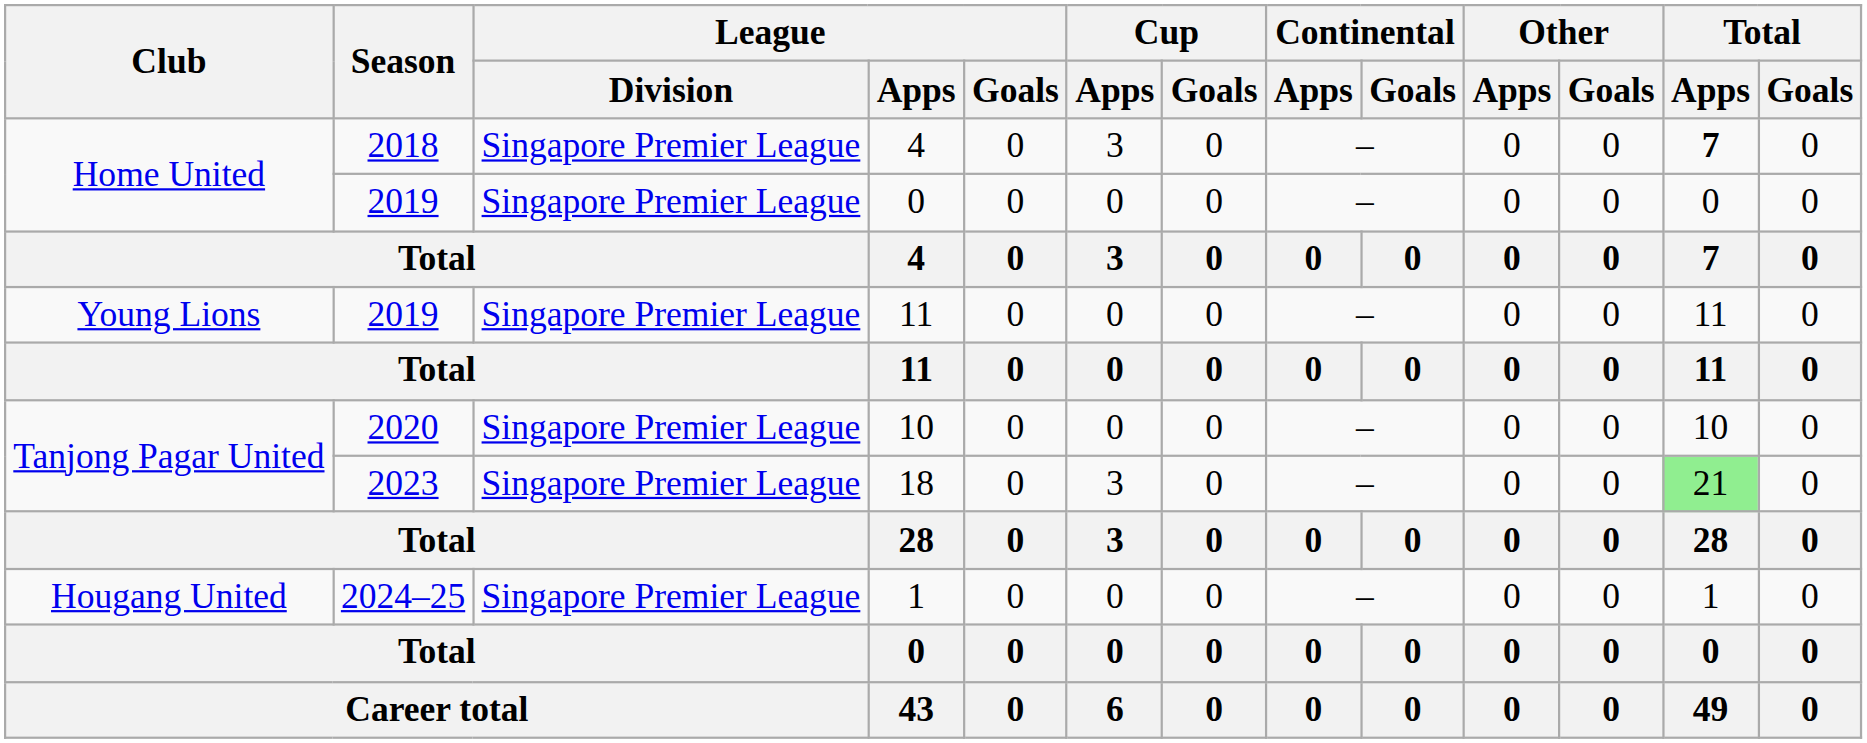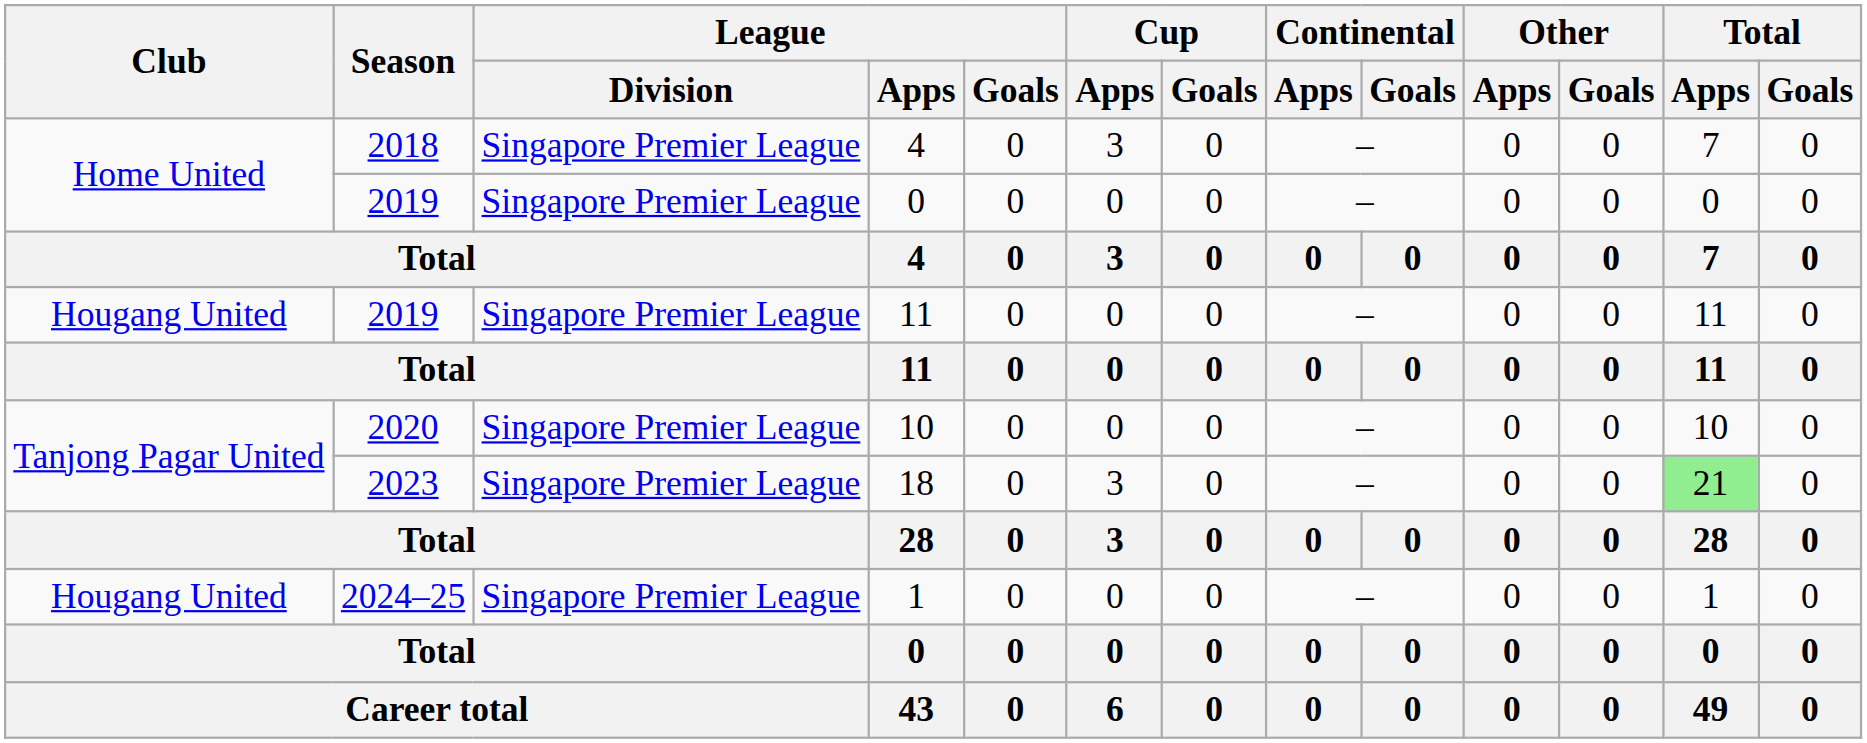 <table class="wikitable" style="text-align: center">
 <tr>
 <th rowspan="2">Club</th>
 <th rowspan="2">Season</th>
 <th colspan="3">League</th>
 <th colspan="2">Cup</th>
 <th colspan="2">Continental</th>
 <th colspan="2">Other</th>
 <th colspan="2">Total</th>
 </tr>
 <tr>
 <th>Division</th>
 <th>Apps</th>
 <th>Goals</th>
 <th>Apps</th>
 <th>Goals</th>
 <th>Apps</th>
 <th>Goals</th>
 <th>Apps</th>
 <th>Goals</th>
 <th>Apps</th>
 <th>Goals</th>
 </tr>
 <tr>
 <td rowspan="2"><a href='#'>Home United</a></td>
 <td><a href='#'>2018</a></td>
 <td><a href='#'>Singapore Premier League</a></td>
 <td>4</td>
 <td>0</td>
 <td>3</td>
 <td>0</td>
 <td colspan="2">–</td>
 <td>0</td>
 <td>0</td>
-<td><strong>7</strong></td>
+<td>7</td>
 <td>0</td>
 </tr>
 <tr>
 <td><a href='#'>2019</a></td>
 <td><a href='#'>Singapore Premier League</a></td>
 <td>0</td>
 <td>0</td>
 <td>0</td>
 <td>0</td>
 <td colspan="2">–</td>
 <td>0</td>
 <td>0</td>
 <td>0</td>
 <td>0</td>
 </tr>
 <tr>
 <th colspan=3>Total</th>
 <th>4</th>
 <th>0</th>
 <th>3</th>
 <th>0</th>
 <th>0</th>
 <th>0</th>
 <th>0</th>
 <th>0</th>
 <th>7</th>
 <th>0</th>
 </tr>
 <tr>
-<td rowspan="1"><a href='#'>Young Lions</a></td>
+<td rowspan="1"><a href='#'>Hougang United</a></td>
 <td><a href='#'>2019</a></td>
 <td><a href='#'>Singapore Premier League</a></td>
 <td>11</td>
 <td>0</td>
 <td>0</td>
 <td>0</td>
 <td colspan="2">–</td>
 <td>0</td>
 <td>0</td>
 <td>11</td>
 <td>0</td>
 </tr>
 <tr>
 <th colspan=3>Total</th>
 <th>11</th>
 <th>0</th>
 <th>0</th>
 <th>0</th>
 <th>0</th>
 <th>0</th>
 <th>0</th>
 <th>0</th>
 <th>11</th>
 <th>0</th>
 </tr>
 <tr>
 <td rowspan="2"><a href='#'>Tanjong Pagar United</a></td>
 <td><a href='#'>2020</a></td>
 <td><a href='#'>Singapore Premier League</a></td>
 <td>10</td>
 <td>0</td>
 <td>0</td>
 <td>0</td>
 <td colspan="2">–</td>
 <td>0</td>
 <td>0</td>
 <td>10</td>
 <td>0</td>
 </tr>
 <tr>
 <td><a href='#'>2023</a></td>
 <td><a href='#'>Singapore Premier League</a></td>
 <td>18</td>
 <td>0</td>
 <td>3</td>
 <td>0</td>
 <td colspan="2">–</td>
 <td>0</td>
 <td>0</td>
 <td style="background: lightgreen;">21</td>
 <td>0</td>
 </tr>
 <tr>
 <th colspan=3>Total</th>
 <th>28</th>
 <th>0</th>
 <th>3</th>
 <th>0</th>
 <th>0</th>
 <th>0</th>
 <th>0</th>
 <th>0</th>
 <th>28</th>
 <th>0</th>
 </tr>
 <tr>
 <td rowspan="1"><a href='#'>Hougang United</a></td>
 <td><a href='#'>2024–25</a></td>
 <td><a href='#'>Singapore Premier League</a></td>
 <td>1</td>
 <td>0</td>
 <td>0</td>
 <td>0</td>
 <td colspan="2">–</td>
 <td>0</td>
 <td>0</td>
 <td>1</td>
 <td>0</td>
 </tr>
 <tr>
 <th colspan=3>Total</th>
 <th>0</th>
 <th>0</th>
 <th>0</th>
 <th>0</th>
 <th>0</th>
 <th>0</th>
 <th>0</th>
 <th>0</th>
 <th>0</th>
 <th>0</th>
 </tr>
 <tr>
 <th colspan=3>Career total</th>
 <th>43</th>
 <th>0</th>
 <th>6</th>
 <th>0</th>
 <th>0</th>
 <th>0</th>
 <th>0</th>
 <th>0</th>
 <th>49</th>
 <th>0</th>
 </tr>
 </table>
